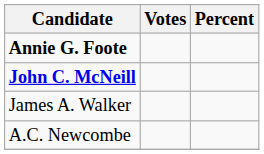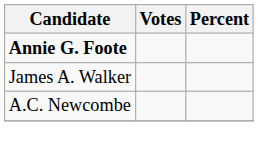 <table class="wikitable">
 <tr>
 <th>Candidate</th>
 <th>Votes</th>
 <th>Percent</th>
 </tr>
 <tr>
 <td style="font-weight:bold;">Annie G. Foote</td>
-<td style="text-align:right;"></td>
-<td style="text-align:right;"></td>
-</tr>
-<tr>
-<td style="font-weight:bold;"><a href='#'>John C. McNeill</a></td>
 <td style="text-align:right;"></td>
 <td style="text-align:right;"></td>
 </tr>
 <tr>
 <td>James A. Walker</td>
 <td style="text-align:right;"></td>
 <td style="text-align:right;"></td>
 </tr>
 <tr>
 <td>A.C. Newcombe</td>
 <td style="text-align:right;"></td>
 <td style="text-align:right;"></td>
 </tr>
 <tr>
 </tr>
 </table>
